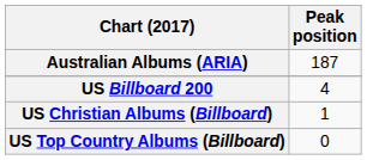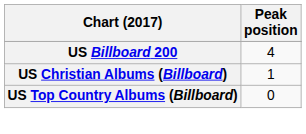 <table class="wikitable sortable plainrowheaders" style="text-align:center">
 <tr>
 <th scope="col">Chart (2017)</th>
 <th scope="col">Peak<br>position</th>
-</tr>
-<tr>
-<th scope="row">Australian Albums (<a href='#'>ARIA</a>)</th>
-<td>187</td>
 </tr>
 <tr>
 </tr>
 <tr>
 </tr>
 <tr>
 <th scope="row">US <a href='#'><em>Billboard</em> 200</a></th>
 <td>4</td>
 </tr>
 <tr>
 <th scope="row">US <a href='#'>Christian Albums</a> (<em><a href='#'>Billboard</a></em>)</th>
 <td>1</td>
 </tr>
 <tr>
 <th scope="row">US <a href='#'>Top Country Albums</a> (<em>Billboard</em>)</th>
 <td>0</td>
 </tr>
 </table>
